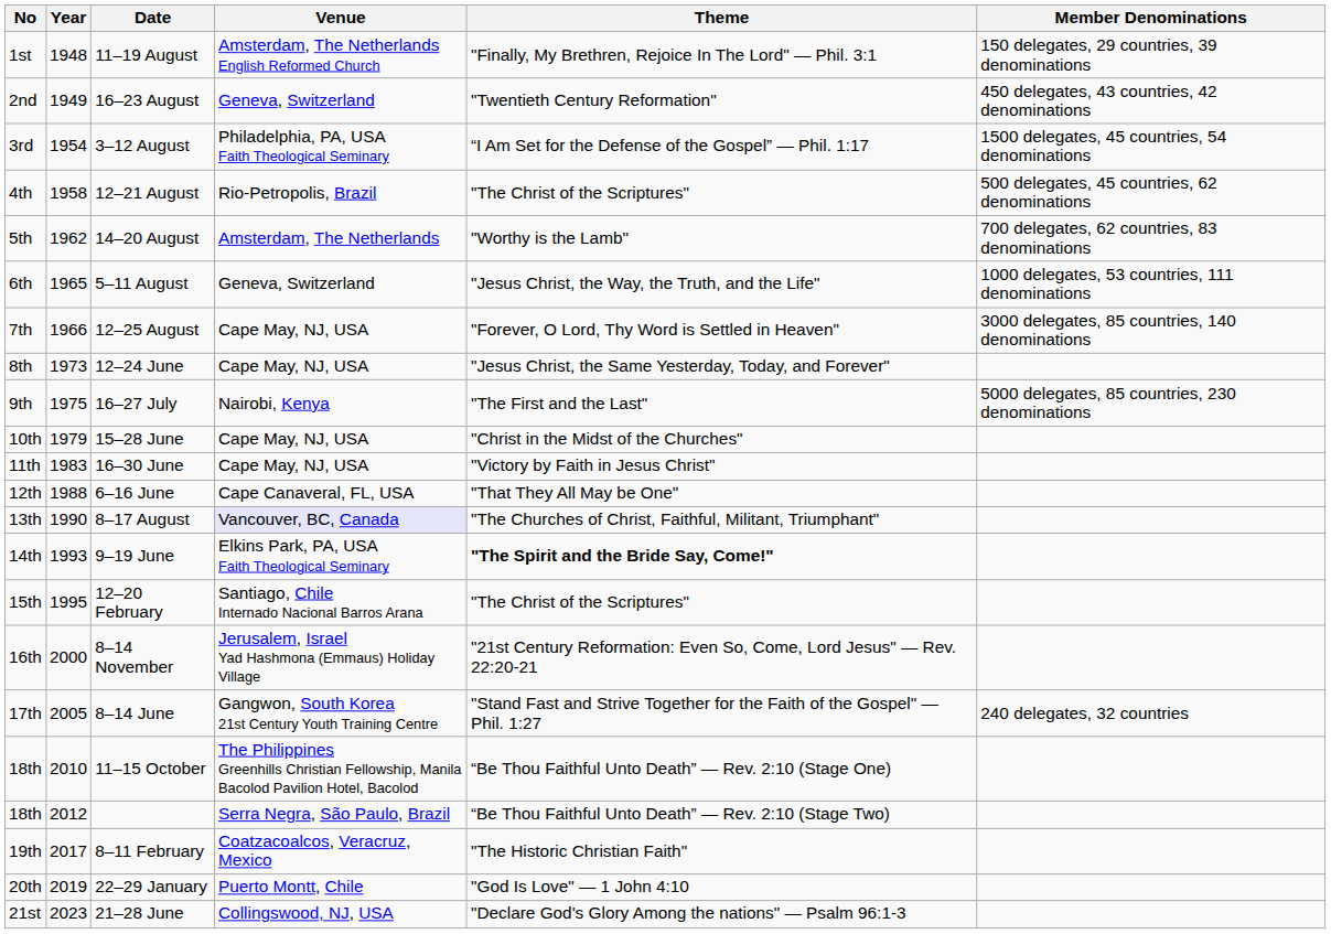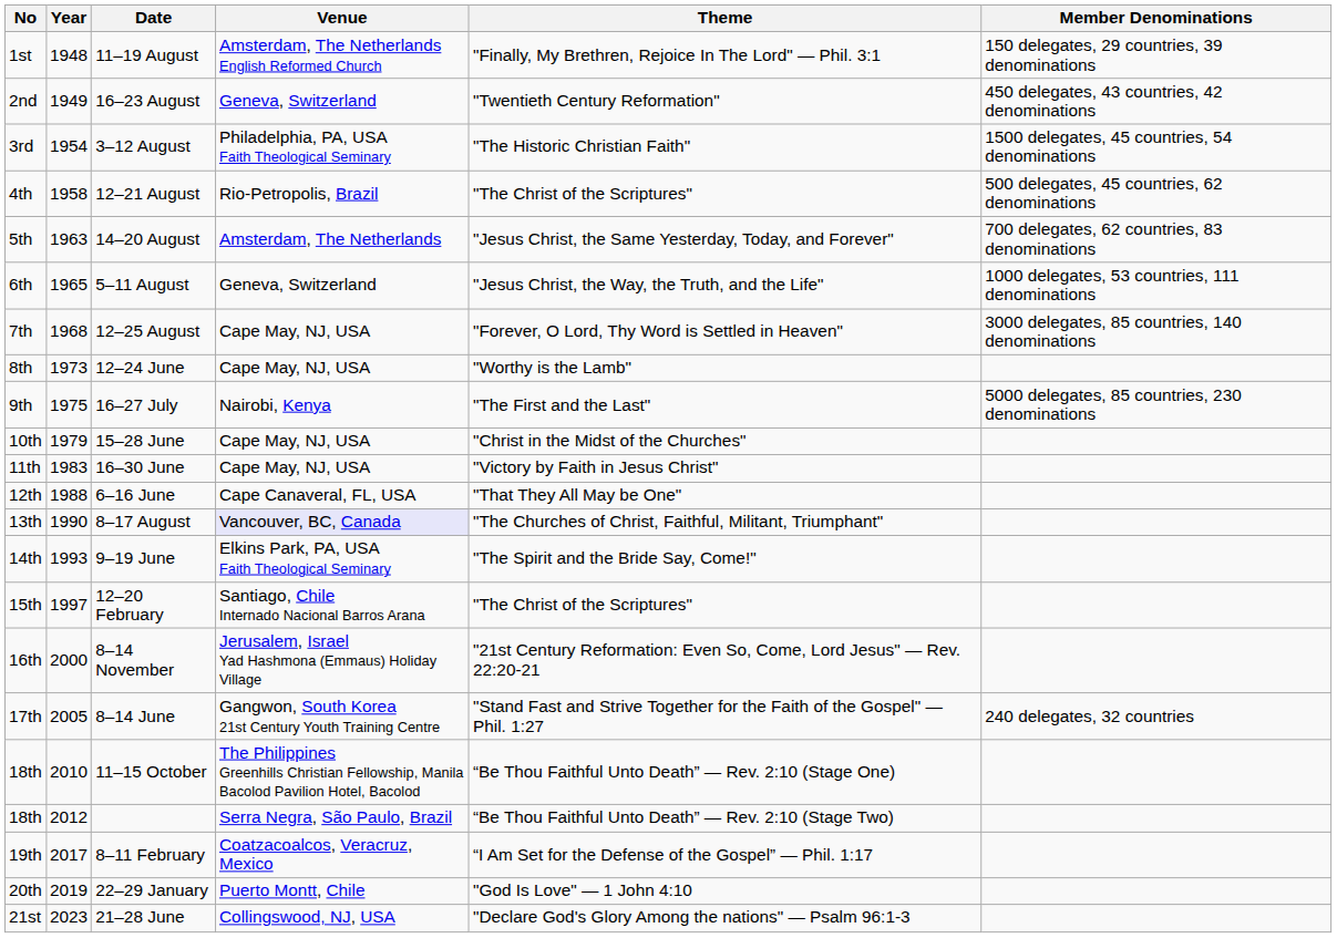 <table class="wikitable">
 <tr>
 <th>No</th>
 <th>Year</th>
 <th>Date</th>
 <th>Venue</th>
 <th>Theme</th>
 <th>Member Denominations</th>
 </tr>
 <tr>
 <td>1st</td>
 <td>1948</td>
 <td>11–19 August</td>
 <td><a href='#'>Amsterdam</a>, <a href='#'>The Netherlands</a><br><small><a href='#'>English Reformed Church</a></small></td>
 <td>"Finally, My Brethren, Rejoice In The Lord" — Phil. 3:1</td>
 <td>150 delegates, 29 countries, 39 denominations</td>
 </tr>
 <tr>
 <td>2nd</td>
 <td>1949</td>
 <td>16–23 August</td>
 <td><a href='#'>Geneva</a>, <a href='#'>Switzerland</a></td>
 <td>"Twentieth Century Reformation"</td>
 <td>450 delegates, 43 countries, 42 denominations</td>
 </tr>
 <tr>
 <td>3rd</td>
 <td>1954</td>
 <td>3–12 August</td>
 <td>Philadelphia, PA, USA<br><small><a href='#'>Faith Theological Seminary</a></small></td>
-<td>“I Am Set for the Defense of the Gospel” — Phil. 1:17</td>
+<td>"The Historic Christian Faith"</td>
 <td>1500 delegates,  45 countries, 54 denominations</td>
 </tr>
 <tr>
 <td>4th</td>
 <td>1958</td>
 <td>12–21 August</td>
 <td>Rio-Petropolis, <a href='#'>Brazil</a></td>
 <td>"The Christ of the Scriptures"</td>
 <td>500 delegates, 45 countries, 62 denominations</td>
 </tr>
 <tr>
 <td>5th</td>
-<td>1962</td>
+<td>1963</td>
 <td>14–20 August</td>
 <td><a href='#'>Amsterdam</a>, <a href='#'>The Netherlands</a></td>
-<td>"Worthy is the Lamb"</td>
+<td>"Jesus Christ, the Same Yesterday, Today, and Forever"</td>
 <td>700 delegates, 62 countries, 83 denominations</td>
 </tr>
 <tr>
 <td>6th</td>
 <td>1965</td>
 <td>5–11 August</td>
 <td>Geneva, Switzerland</td>
 <td>"Jesus Christ, the Way, the Truth, and the Life"</td>
 <td>1000 delegates, 53 countries, 111 denominations</td>
 </tr>
 <tr>
 <td>7th</td>
-<td>1966</td>
+<td>1968</td>
 <td>12–25 August</td>
 <td>Cape May, NJ, USA</td>
 <td>"Forever, O Lord, Thy Word is Settled in Heaven"</td>
 <td>3000 delegates, 85 countries, 140 denominations</td>
 </tr>
 <tr>
 <td>8th</td>
 <td>1973</td>
 <td>12–24 June</td>
 <td>Cape May, NJ, USA</td>
-<td>"Jesus Christ, the Same Yesterday, Today, and Forever"</td>
+<td>"Worthy is the Lamb"</td>
 <td></td>
 </tr>
 <tr>
 <td>9th</td>
 <td>1975</td>
 <td>16–27 July</td>
 <td>Nairobi, <a href='#'>Kenya</a></td>
 <td>"The First and the Last"</td>
 <td>5000 delegates, 85 countries, 230 denominations</td>
 </tr>
 <tr>
 <td>10th</td>
 <td>1979</td>
 <td>15–28 June</td>
 <td>Cape May, NJ, USA</td>
 <td>"Christ in the Midst of the Churches"</td>
 <td></td>
 </tr>
 <tr>
 <td>11th</td>
 <td>1983</td>
 <td>16–30 June</td>
 <td>Cape May, NJ, USA</td>
 <td>"Victory by Faith in Jesus Christ"</td>
 <td></td>
 </tr>
 <tr>
 <td>12th</td>
 <td>1988</td>
 <td>6–16 June</td>
 <td>Cape Canaveral, FL, USA</td>
 <td>"That They All May be One"</td>
 <td></td>
 </tr>
 <tr>
 <td>13th</td>
 <td>1990</td>
 <td>8–17 August</td>
 <td style="background: lavender;">Vancouver, BC, <a href='#'>Canada</a></td>
 <td>"The Churches of Christ, Faithful, Militant, Triumphant"</td>
 <td></td>
 </tr>
 <tr>
 <td>14th</td>
 <td>1993</td>
 <td>9–19 June</td>
 <td>Elkins Park, PA, USA<br><small><a href='#'>Faith Theological Seminary</a></small></td>
-<td><strong>"The Spirit and the Bride Say, Come!"</strong></td>
+<td>"The Spirit and the Bride Say, Come!"</td>
 <td></td>
 </tr>
 <tr>
 <td>15th</td>
-<td>1995</td>
+<td>1997</td>
 <td>12–20 February</td>
 <td>Santiago, <a href='#'>Chile</a><br><small>Internado Nacional Barros Arana</small></td>
 <td>"The Christ of the Scriptures"</td>
 <td></td>
 </tr>
 <tr>
 <td>16th</td>
 <td>2000</td>
 <td>8–14 November</td>
 <td><a href='#'>Jerusalem</a>, <a href='#'>Israel</a><br><small>Yad Hashmona (Emmaus) Holiday Village</small></td>
 <td>"21st Century Reformation: Even So, Come, Lord Jesus" — Rev. 22:20-21</td>
 <td></td>
 </tr>
 <tr>
 <td>17th</td>
 <td>2005</td>
 <td>8–14 June</td>
 <td>Gangwon, <a href='#'>South Korea</a><br><small>21st Century Youth Training Centre</small></td>
 <td>"Stand Fast and Strive Together for the Faith of the Gospel" — Phil. 1:27</td>
 <td>240 delegates, 32 countries</td>
 </tr>
 <tr>
 <td>18th</td>
 <td>2010</td>
 <td>11–15 October</td>
 <td><a href='#'>The Philippines</a><br><small>Greenhills Christian Fellowship, Manila</small><br><small>Bacolod Pavilion Hotel, Bacolod</small></td>
 <td>“Be Thou Faithful Unto Death” — Rev. 2:10 (Stage One)</td>
 <td></td>
 </tr>
 <tr>
 <td>18th</td>
 <td>2012</td>
 <td></td>
 <td><a href='#'>Serra Negra</a>, <a href='#'>São Paulo</a>, <a href='#'>Brazil</a></td>
 <td>“Be Thou Faithful Unto Death” — Rev. 2:10 (Stage Two)</td>
 <td></td>
 </tr>
 <tr>
 <td>19th</td>
 <td>2017</td>
 <td>8–11 February</td>
 <td><a href='#'>Coatzacoalcos</a>, <a href='#'>Veracruz</a>, <a href='#'>Mexico</a></td>
-<td>"The Historic Christian Faith"</td>
+<td>“I Am Set for the Defense of the Gospel” — Phil. 1:17</td>
 <td></td>
 </tr>
 <tr>
 <td>20th</td>
 <td>2019</td>
 <td>22–29 January</td>
 <td><a href='#'>Puerto Montt</a>, <a href='#'>Chile</a></td>
 <td>"God Is Love" —  1 John 4:10</td>
 <td></td>
 </tr>
 <tr>
 <td>21st</td>
 <td>2023</td>
 <td>21–28 June</td>
 <td><a href='#'>Collingswood, NJ</a>, <a href='#'>USA</a></td>
 <td>"Declare God's Glory Among the nations" —  Psalm 96:1-3</td>
 <td></td>
 </tr>
 </table>
